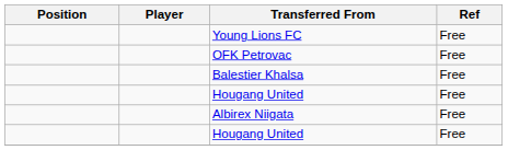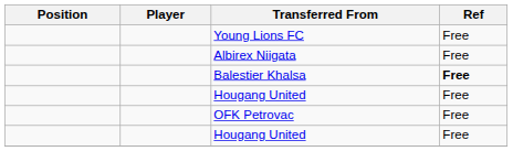 <table class="wikitable sortable" style="width:50%; text-align:center; font-size:100%; text-align:left;">
 <tr>
 <th><strong>Position</strong></th>
 <th><strong>Player</strong></th>
 <th><strong>Transferred From</strong></th>
 <th><strong>Ref</strong></th>
 </tr>
 <tr>
 <td></td>
 <td></td>
 <td> <a href='#'>Young Lions FC</a></td>
 <td>Free </td>
 </tr>
 <tr>
 <td></td>
 <td></td>
-<td> <a href='#'>OFK Petrovac</a></td>
+<td> <a href='#'>Albirex Niigata</a></td>
 <td>Free </td>
 </tr>
 <tr>
 <td></td>
 <td></td>
 <td> <a href='#'>Balestier Khalsa</a></td>
-<td>Free </td>
+<td><strong>Free </strong></td>
 </tr>
 <tr>
 <td></td>
 <td></td>
 <td> <a href='#'>Hougang United</a></td>
 <td>Free</td>
 </tr>
 <tr>
 <td></td>
 <td></td>
-<td> <a href='#'>Albirex Niigata</a></td>
+<td> <a href='#'>OFK Petrovac</a></td>
 <td>Free </td>
 </tr>
 <tr>
 <td></td>
 <td></td>
 <td> <a href='#'>Hougang United</a></td>
 <td>Free</td>
 </tr>
 <tr>
 </tr>
 </table>
